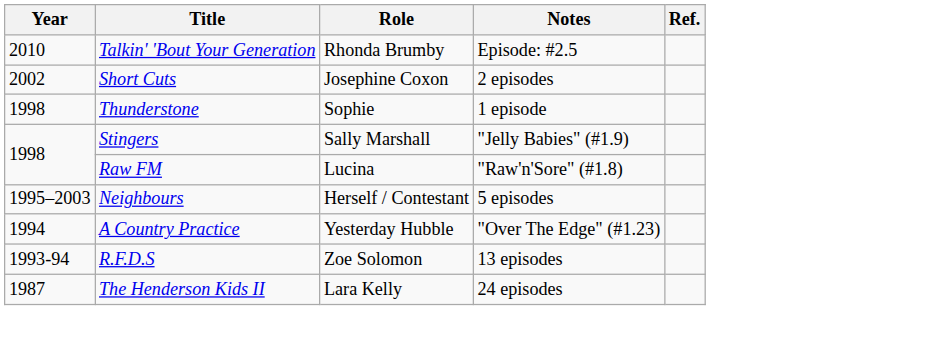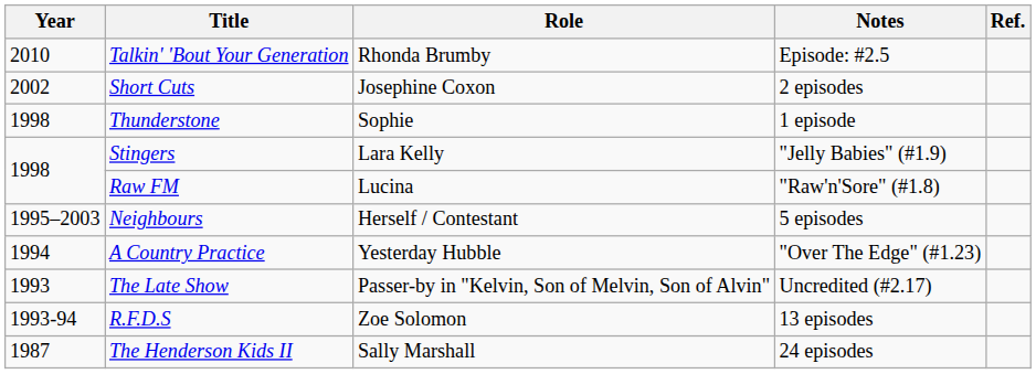 <table class="wikitable sortable" style="font-size:90%">
 <tr>
 <th>Year</th>
 <th>Title</th>
 <th>Role</th>
 <th>Notes</th>
 <th>Ref.</th>
 </tr>
 <tr>
 <td>2010</td>
 <td><em><a href='#'>Talkin' 'Bout Your Generation</a></em></td>
 <td>Rhonda Brumby</td>
 <td>Episode: #2.5</td>
 <td></td>
 </tr>
 <tr>
 <td>2002</td>
 <td><em><a href='#'>Short Cuts</a></em></td>
 <td>Josephine Coxon</td>
 <td>2 episodes</td>
 <td></td>
 </tr>
 <tr>
 <td>1998</td>
 <td><em><a href='#'>Thunderstone</a></em></td>
 <td>Sophie</td>
 <td>1 episode</td>
 <td></td>
 </tr>
 <tr>
 <td rowspan="2">1998</td>
 <td><em><a href='#'>Stingers</a></em></td>
-<td>Sally Marshall</td>
+<td>Lara Kelly</td>
 <td>"Jelly Babies" (#1.9)</td>
 <td></td>
 </tr>
 <tr>
 <td><em><a href='#'>Raw FM</a></em></td>
 <td>Lucina</td>
 <td>"Raw'n'Sore" (#1.8)</td>
 <td></td>
 </tr>
 <tr>
 <td>1995–2003</td>
 <td><em><a href='#'>Neighbours</a></em></td>
 <td>Herself / Contestant</td>
 <td>5 episodes</td>
 <td></td>
 </tr>
 <tr>
 <td>1994</td>
 <td><em><a href='#'>A Country Practice</a></em></td>
 <td>Yesterday Hubble</td>
 <td>"Over The Edge" (#1.23)</td>
 <td></td>
 </tr>
 <tr>
+<td>1993</td>
+<td><em><a href='#'>The Late Show</a></em></td>
+<td>Passer-by in "Kelvin, Son of Melvin, Son of Alvin"</td>
+<td>Uncredited (#2.17)</td>
+<td></td>
+</tr>
+<tr>
 <td>1993-94</td>
 <td><em><a href='#'>R.F.D.S</a></em></td>
 <td>Zoe Solomon</td>
 <td>13 episodes</td>
 <td></td>
 </tr>
 <tr>
 <td>1987</td>
 <td><em><a href='#'>The Henderson Kids II</a></em></td>
-<td>Lara Kelly</td>
+<td>Sally Marshall</td>
 <td>24 episodes</td>
 <td></td>
 </tr>
 </table>
